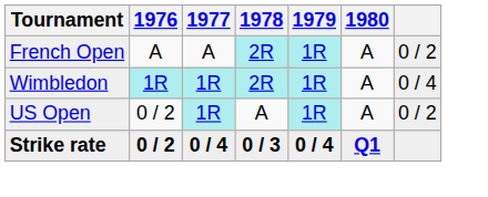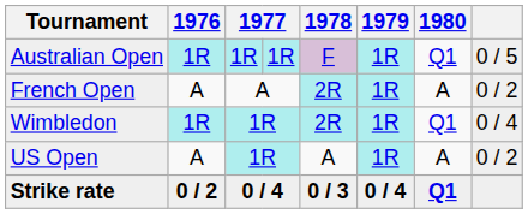 <table class=wikitable style=text-align:center>
 <tr>
 <th>Tournament</th>
 <th><a href='#'>1976</a></th>
 <th colspan=2><a href='#'>1977</a></th>
 <th><a href='#'>1978</a></th>
 <th><a href='#'>1979</a></th>
 <th><a href='#'>1980</a></th>
 <th></th>
+</tr>
+<tr>
+<td align=left bgcolor=#efefef><a href='#'>Australian Open</a></td>
+<td bgcolor=afeeee><a href='#'>1R</a></td>
+<td bgcolor=afeeee><a href='#'>1R</a></td>
+<td bgcolor=afeeee><a href='#'>1R</a></td>
+<td bgcolor=thistle><a href='#'>F</a></td>
+<td bgcolor=afeeee><a href='#'>1R</a></td>
+<td><a href='#'>Q1</a></td>
+<td bgcolor=#efefef>0 / 5</td>
 </tr>
 <tr>
 <td align=left bgcolor=#efefef><a href='#'>French Open</a></td>
 <td>A</td>
 <td colspan=2>A</td>
 <td bgcolor=afeeee><a href='#'>2R</a></td>
 <td bgcolor=afeeee><a href='#'>1R</a></td>
 <td>A</td>
 <td bgcolor=#efefef>0 / 2</td>
 </tr>
 <tr>
 <td align=left bgcolor=#efefef><a href='#'>Wimbledon</a></td>
 <td bgcolor=afeeee><a href='#'>1R</a></td>
 <td bgcolor=afeeee colspan=2><a href='#'>1R</a></td>
 <td bgcolor=afeeee><a href='#'>2R</a></td>
 <td bgcolor=afeeee><a href='#'>1R</a></td>
-<td>A</td>
+<td><a href='#'>Q1</a></td>
 <td bgcolor=#efefef>0 / 4</td>
 </tr>
 <tr>
 <td align=left bgcolor=#efefef><a href='#'>US Open</a></td>
-<td>0 / 2</td>
+<td>A</td>
 <td bgcolor=afeeee colspan=2><a href='#'>1R</a></td>
 <td>A</td>
 <td bgcolor=afeeee><a href='#'>1R</a></td>
 <td>A</td>
 <td bgcolor=#efefef>0 / 2</td>
 </tr>
 <tr style="font-weight:bold; background:#efefef;">
 <td style=text-align:left>Strike rate</td>
 <td>0 / 2</td>
 <td colspan=2>0 / 4</td>
 <td>0 / 3</td>
 <td>0 / 4</td>
 <td><a href='#'>Q1</a></td>
 <td></td>
 </tr>
 </table>
